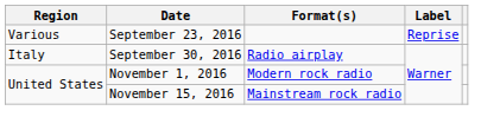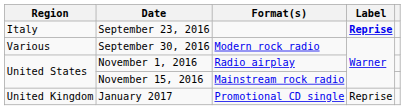 <table class="wikitable">
 <tr>
 <th>Region</th>
 <th>Date</th>
 <th>Format(s)</th>
 <th>Label</th>
 <th></th>
 </tr>
 <tr>
-<td>Various</td>
+<td>Italy</td>
 <td>September 23, 2016</td>
 <td></td>
-<td><a href='#'>Reprise</a></td>
+<td><strong><a href='#'>Reprise</a></strong></td>
 <td></td>
 </tr>
 <tr>
-<td>Italy</td>
+<td>Various</td>
 <td>September 30, 2016</td>
-<td><a href='#'>Radio airplay</a></td>
+<td><a href='#'>Modern rock radio</a></td>
 <td rowspan="3"><a href='#'>Warner</a></td>
 <td></td>
 </tr>
 <tr>
 <td rowspan="2">United States</td>
 <td>November 1, 2016</td>
-<td><a href='#'>Modern rock radio</a></td>
+<td><a href='#'>Radio airplay</a></td>
 <td></td>
 </tr>
 <tr>
 <td>November 15, 2016</td>
 <td><a href='#'>Mainstream rock radio</a></td>
 <td></td>
 </tr>
+<tr>
+<td>United Kingdom</td>
+<td>January 2017</td>
+<td><a href='#'>Promotional CD single</a></td>
+<td>Reprise</td>
+<td></td>
+</tr>
 </table>
